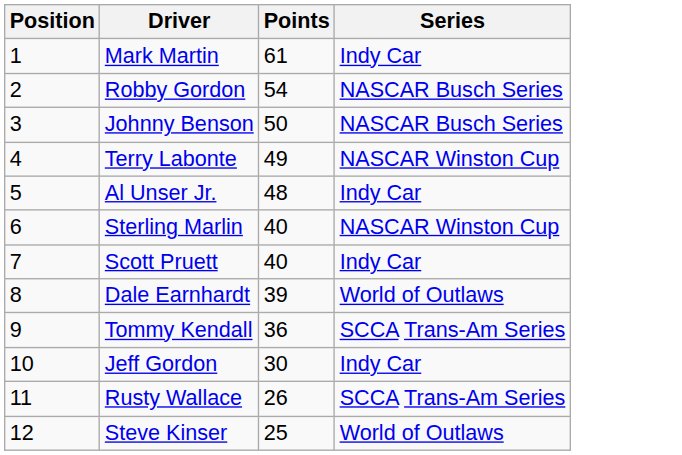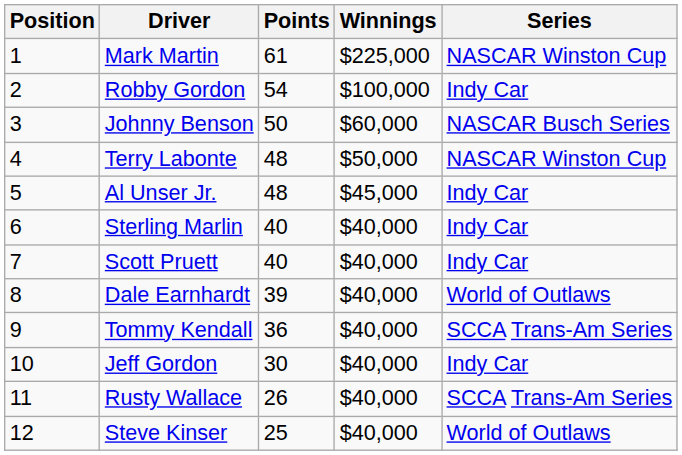 <table class="wikitable">
 <tr>
 <th><strong>Position</strong></th>
 <th><strong>Driver</strong></th>
 <th><strong>Points</strong></th>
+<th><strong>Winnings</strong></th>
 <th><strong>Series</strong></th>
 </tr>
 <tr>
 <td>1</td>
 <td> <a href='#'>Mark Martin</a></td>
 <td>61</td>
-<td><a href='#'>Indy Car</a></td>
+<td>$225,000</td>
+<td><a href='#'>NASCAR Winston Cup</a></td>
 </tr>
 <tr>
 <td>2</td>
 <td> <a href='#'>Robby Gordon</a></td>
 <td>54</td>
-<td><a href='#'>NASCAR Busch Series</a></td>
+<td>$100,000</td>
+<td><a href='#'>Indy Car</a></td>
 </tr>
 <tr>
 <td>3</td>
 <td> <a href='#'>Johnny Benson</a></td>
 <td>50</td>
+<td>$60,000</td>
 <td><a href='#'>NASCAR Busch Series</a></td>
 </tr>
 <tr>
 <td>4</td>
 <td> <a href='#'>Terry Labonte</a></td>
-<td>49</td>
+<td>48</td>
+<td>$50,000</td>
 <td><a href='#'>NASCAR Winston Cup</a></td>
 </tr>
 <tr>
 <td>5</td>
 <td> <a href='#'>Al Unser Jr.</a></td>
 <td>48</td>
+<td>$45,000</td>
 <td><a href='#'>Indy Car</a></td>
 </tr>
 <tr>
 <td>6</td>
 <td> <a href='#'>Sterling Marlin</a></td>
 <td>40</td>
-<td><a href='#'>NASCAR Winston Cup</a></td>
+<td>$40,000</td>
+<td><a href='#'>Indy Car</a></td>
 </tr>
 <tr>
 <td>7</td>
 <td> <a href='#'>Scott Pruett</a></td>
 <td>40</td>
+<td>$40,000</td>
 <td><a href='#'>Indy Car</a></td>
 </tr>
 <tr>
 <td>8</td>
 <td> <a href='#'>Dale Earnhardt</a></td>
 <td>39</td>
+<td>$40,000</td>
 <td><a href='#'>World of Outlaws</a></td>
 </tr>
 <tr>
 <td>9</td>
 <td> <a href='#'>Tommy Kendall</a></td>
 <td>36</td>
+<td>$40,000</td>
 <td><a href='#'>SCCA</a> <a href='#'>Trans-Am Series</a></td>
 </tr>
 <tr>
 <td>10</td>
 <td> <a href='#'>Jeff Gordon</a></td>
 <td>30</td>
+<td>$40,000</td>
 <td><a href='#'>Indy Car</a></td>
 </tr>
 <tr>
 <td>11</td>
 <td> <a href='#'>Rusty Wallace</a></td>
 <td>26</td>
+<td>$40,000</td>
 <td><a href='#'>SCCA</a> <a href='#'>Trans-Am Series</a></td>
 </tr>
 <tr>
 <td>12</td>
 <td> <a href='#'>Steve Kinser</a></td>
 <td>25</td>
+<td>$40,000</td>
 <td><a href='#'>World of Outlaws</a></td>
 </tr>
 </table>
